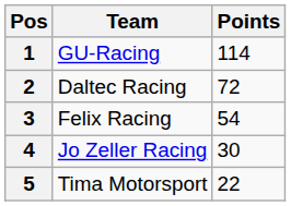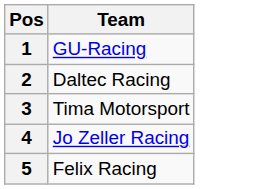 <table class="wikitable" style="font-size: 85%;">
 <tr>
 <th>Pos</th>
 <th>Team</th>
-<th>Points</th>
 </tr>
 <tr>
 <th>1</th>
 <td> <a href='#'>GU-Racing</a></td>
-<td>114</td>
 </tr>
 <tr>
 <th>2</th>
 <td> Daltec Racing</td>
-<td>72</td>
 </tr>
 <tr>
 <th>3</th>
-<td> Felix Racing</td>
-<td>54</td>
+<td> Tima Motorsport</td>
 </tr>
 <tr>
 <th>4</th>
 <td> <a href='#'>Jo Zeller Racing</a></td>
-<td>30</td>
 </tr>
 <tr>
 <th>5</th>
-<td> Tima Motorsport</td>
-<td>22</td>
+<td> Felix Racing</td>
 </tr>
 </table>
